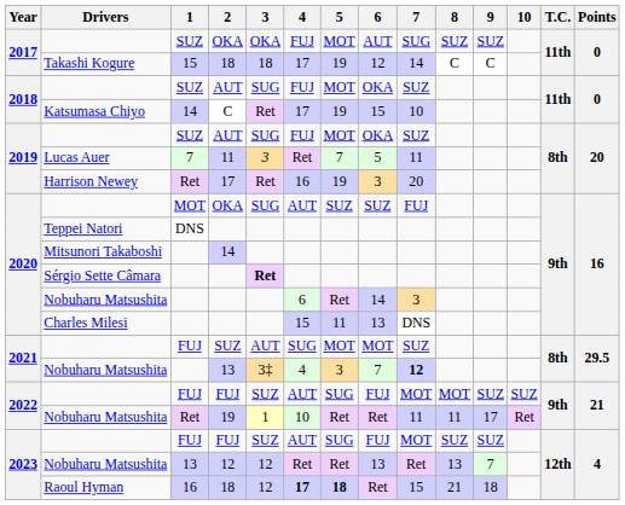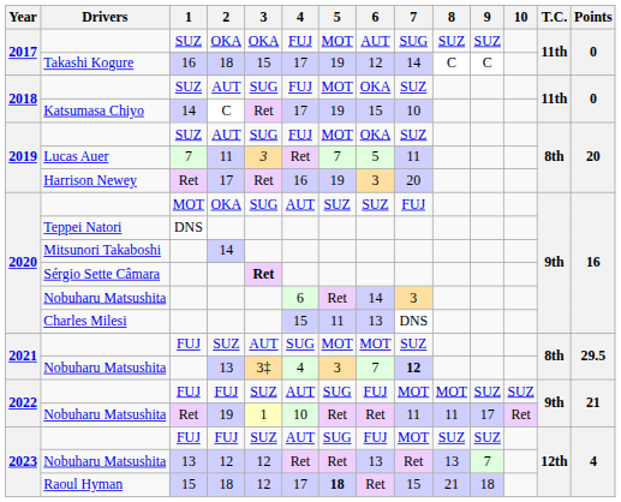 <table class="wikitable" style="text-align:center; font-size:90%">
 <tr>
 <th>Year</th>
 <th>Drivers</th>
 <th>1</th>
 <th>2</th>
 <th>3</th>
 <th>4</th>
 <th>5</th>
 <th>6</th>
 <th>7</th>
 <th>8</th>
 <th>9</th>
 <th>10</th>
 <th>T.C.</th>
 <th>Points</th>
 </tr>
 <tr>
 <th rowspan="2"><a href='#'>2017</a></th>
 <td></td>
 <td><a href='#'>SUZ</a></td>
 <td><a href='#'>OKA</a></td>
 <td><a href='#'>OKA</a></td>
 <td><a href='#'>FUJ</a></td>
 <td><a href='#'>MOT</a></td>
 <td><a href='#'>AUT</a></td>
 <td><a href='#'>SUG</a></td>
 <td><a href='#'>SUZ</a></td>
 <td><a href='#'>SUZ</a></td>
 <td></td>
 <th rowspan="2">11th</th>
 <th rowspan="2">0</th>
 </tr>
 <tr>
 <td align="left"> <a href='#'>Takashi Kogure</a></td>
+<td style="background:#CFCFFF;">16</td>
+<td style="background:#CFCFFF;">18</td>
 <td style="background:#CFCFFF;">15</td>
-<td style="background:#CFCFFF;">18</td>
-<td style="background:#CFCFFF;">18</td>
 <td style="background:#CFCFFF;">17</td>
 <td style="background:#CFCFFF;">19</td>
 <td style="background:#CFCFFF;">12</td>
 <td style="background:#CFCFFF;">14</td>
 <td style="background:#FFFFFF;">C</td>
 <td style="background:#FFFFFF;">C</td>
 <td></td>
 </tr>
 <tr>
 <th rowspan="2"><a href='#'>2018</a></th>
 <td></td>
 <td><a href='#'>SUZ</a></td>
 <td><a href='#'>AUT</a></td>
 <td><a href='#'>SUG</a></td>
 <td><a href='#'>FUJ</a></td>
 <td><a href='#'>MOT</a></td>
 <td><a href='#'>OKA</a></td>
 <td><a href='#'>SUZ</a></td>
 <td></td>
 <td></td>
 <td></td>
 <th rowspan="2">11th</th>
 <th rowspan="2">0</th>
 </tr>
 <tr>
 <td align="left"> <a href='#'>Katsumasa Chiyo</a></td>
 <td style="background:#CFCFFF;">14</td>
 <td style="background:#FFFFFF;">C</td>
 <td style="background:#EFCFFF;">Ret</td>
 <td style="background:#CFCFFF;">17</td>
 <td style="background:#CFCFFF;">19</td>
 <td style="background:#CFCFFF;">15</td>
 <td style="background:#CFCFFF;">10</td>
 <td></td>
 <td></td>
 <td></td>
 </tr>
 <tr>
 <th rowspan="3"><a href='#'>2019</a></th>
 <td></td>
 <td><a href='#'>SUZ</a></td>
 <td><a href='#'>AUT</a></td>
 <td><a href='#'>SUG</a></td>
 <td><a href='#'>FUJ</a></td>
 <td><a href='#'>MOT</a></td>
 <td><a href='#'>OKA</a></td>
 <td><a href='#'>SUZ</a></td>
 <td></td>
 <td></td>
 <td></td>
 <th rowspan="3">8th</th>
 <th rowspan="3">20</th>
 </tr>
 <tr>
 <td align="left"> <a href='#'>Lucas Auer</a></td>
 <td style="background:#DFFFDF;">7</td>
 <td style="background:#CFCFFF;">11</td>
 <td style="background:#FFDF9F;"><em>3</em></td>
 <td style="background:#EFCFFF;">Ret</td>
 <td style="background:#DFFFDF;">7</td>
 <td style="background:#DFFFDF;">5</td>
 <td style="background:#CFCFFF;">11</td>
 <td></td>
 <td></td>
 <td></td>
 </tr>
 <tr>
 <td align="left"> <a href='#'>Harrison Newey</a></td>
 <td style="background:#EFCFFF;">Ret</td>
 <td style="background:#CFCFFF;">17</td>
 <td style="background:#EFCFFF;">Ret</td>
 <td style="background:#CFCFFF;">16</td>
 <td style="background:#CFCFFF;">19</td>
 <td style="background:#FFDF9F;">3</td>
 <td style="background:#CFCFFF;">20</td>
 <td></td>
 <td></td>
 <td></td>
 </tr>
 <tr>
 <th rowspan="6"><a href='#'>2020</a></th>
 <td></td>
 <td><a href='#'>MOT</a></td>
 <td><a href='#'>OKA</a></td>
 <td><a href='#'>SUG</a></td>
 <td><a href='#'>AUT</a></td>
 <td><a href='#'>SUZ</a></td>
 <td><a href='#'>SUZ</a></td>
 <td><a href='#'>FUJ</a></td>
 <td></td>
 <td></td>
 <td></td>
 <th rowspan="6">9th</th>
 <th rowspan="6">16</th>
 </tr>
 <tr>
 <td align="left"> <a href='#'>Teppei Natori</a></td>
 <td style="background:#FFFFFF;">DNS</td>
 <td></td>
 <td></td>
 <td></td>
 <td></td>
 <td></td>
 <td></td>
 <td></td>
 <td></td>
 <td></td>
 </tr>
 <tr>
 <td align="left"> <a href='#'>Mitsunori Takaboshi</a></td>
 <td></td>
 <td style="background:#CFCFFF;">14</td>
 <td></td>
 <td></td>
 <td></td>
 <td></td>
 <td></td>
 <td></td>
 <td></td>
 <td></td>
 </tr>
 <tr>
 <td align="left"> <a href='#'>Sérgio Sette Câmara</a></td>
 <td></td>
 <td></td>
 <td style="background:#EFCFFF;"><strong>Ret</strong></td>
 <td></td>
 <td></td>
 <td></td>
 <td></td>
 <td></td>
 <td></td>
 <td></td>
 </tr>
 <tr>
 <td align="left"> <a href='#'>Nobuharu Matsushita</a></td>
 <td></td>
 <td></td>
 <td></td>
 <td style="background:#DFFFDF;">6</td>
 <td style="background:#EFCFFF;">Ret</td>
 <td style="background:#CFCFFF;">14</td>
 <td style="background:#FFDF9F;">3</td>
 <td></td>
 <td></td>
 <td></td>
 </tr>
 <tr>
 <td align="left"> <a href='#'>Charles Milesi</a></td>
 <td></td>
 <td></td>
 <td></td>
 <td style="background:#CFCFFF;">15</td>
 <td style="background:#CFCFFF;">11</td>
 <td style="background:#CFCFFF;">13</td>
 <td style="background:#FFFFFF;">DNS</td>
 <td></td>
 <td></td>
 <td></td>
 </tr>
 <tr>
 <th rowspan="2"><a href='#'>2021</a></th>
 <td></td>
 <td><a href='#'>FUJ</a></td>
 <td><a href='#'>SUZ</a></td>
 <td><a href='#'>AUT</a></td>
 <td><a href='#'>SUG</a></td>
 <td><a href='#'>MOT</a></td>
 <td><a href='#'>MOT</a></td>
 <td><a href='#'>SUZ</a></td>
 <td></td>
 <td></td>
 <td></td>
 <th rowspan="2">8th</th>
 <th rowspan="2">29.5</th>
 </tr>
 <tr>
 <td align="left"> <a href='#'>Nobuharu Matsushita</a></td>
 <td></td>
 <td style="background:#CFCFFF;">13</td>
 <td style="background:#FFDF9F;">3‡</td>
 <td style="background:#DFFFDF;">4</td>
 <td style="background:#FFDF9F;">3</td>
 <td style="background:#DFFFDF;">7</td>
 <td style="background:#CFCFFF;"><strong>12</strong></td>
 <td></td>
 <td></td>
 <td></td>
 </tr>
 <tr>
 <th rowspan="2"><a href='#'>2022</a></th>
 <td></td>
 <td><a href='#'>FUJ</a></td>
 <td><a href='#'>FUJ</a></td>
 <td><a href='#'>SUZ</a></td>
 <td><a href='#'>AUT</a></td>
 <td><a href='#'>SUG</a></td>
 <td><a href='#'>FUJ</a></td>
 <td><a href='#'>MOT</a></td>
 <td><a href='#'>MOT</a></td>
 <td><a href='#'>SUZ</a></td>
 <td><a href='#'>SUZ</a></td>
 <th rowspan="2">9th</th>
 <th rowspan="2">21</th>
 </tr>
 <tr>
 <td align=left> <a href='#'>Nobuharu Matsushita</a></td>
 <td style="background:#EFCFFF;">Ret</td>
 <td style="background:#CFCFFF;">19</td>
 <td style="background:#FFFFBF;">1</td>
 <td style="background:#DFFFDF;">10</td>
 <td style="background:#EFCFFF;">Ret</td>
 <td style="background:#EFCFFF;">Ret</td>
 <td style="background:#CFCFFF;">11</td>
 <td style="background:#CFCFFF;">11</td>
 <td style="background:#CFCFFF;">17</td>
 <td style="background:#EFCFFF;">Ret</td>
 </tr>
 <tr>
 <th rowspan="3"><a href='#'>2023</a></th>
 <td></td>
 <td><a href='#'>FUJ</a></td>
 <td><a href='#'>FUJ</a></td>
 <td><a href='#'>SUZ</a></td>
 <td><a href='#'>AUT</a></td>
 <td><a href='#'>SUG</a></td>
 <td><a href='#'>FUJ</a></td>
 <td><a href='#'>MOT</a></td>
 <td><a href='#'>SUZ</a></td>
 <td><a href='#'>SUZ</a></td>
 <td></td>
 <th rowspan="3">12th</th>
 <th rowspan="3">4</th>
 </tr>
 <tr>
 <td align=left> <a href='#'>Nobuharu Matsushita</a></td>
 <td style="background:#CFCFFF;">13</td>
 <td style="background:#CFCFFF;">12</td>
 <td style="background:#CFCFFF;">12</td>
 <td style="background:#EFCFFF;">Ret</td>
 <td style="background:#EFCFFF;">Ret</td>
 <td style="background:#CFCFFF;">13</td>
 <td style="background:#EFCFFF;">Ret</td>
 <td style="background:#CFCFFF;">13</td>
 <td style="background:#DFFFDF;">7</td>
 <td></td>
 </tr>
 <tr>
 <td align="left"> <a href='#'>Raoul Hyman</a></td>
-<td style="background:#CFCFFF;">16</td>
+<td style="background:#CFCFFF;">15</td>
 <td style="background:#CFCFFF;">18</td>
 <td style="background:#CFCFFF;">12</td>
-<td style="background:#CFCFFF;"><strong>17</strong></td>
+<td style="background:#CFCFFF;">17</td>
 <td style="background:#CFCFFF;"><strong>18</strong></td>
 <td style="background:#EFCFFF;">Ret</td>
 <td style="background:#CFCFFF;">15</td>
 <td style="background:#CFCFFF;">21</td>
 <td style="background:#CFCFFF;">18</td>
 <td></td>
 </tr>
 </table>
